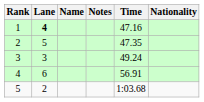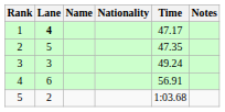 <table class="wikitable sortable" style="text-align:center">
 <tr>
 <th>Rank</th>
 <th>Lane</th>
 <th>Name</th>
+<th>Nationality</th>
+<th>Time</th>
 <th>Notes</th>
-<th>Time</th>
-<th>Nationality</th>
 </tr>
 <tr bgcolor=ccffcc>
 <td>1</td>
 <td><strong>4</strong></td>
 <td align=left></td>
+<td align=left></td>
+<td>47.17</td>
 <td><strong></strong></td>
-<td>47.16</td>
-<td align=left></td>
 </tr>
 <tr bgcolor=ccffcc>
 <td>2</td>
 <td>5</td>
 <td align=left></td>
+<td align=left></td>
+<td>47.35</td>
 <td><strong></strong></td>
-<td>47.35</td>
-<td align=left></td>
 </tr>
 <tr bgcolor=ccffcc>
 <td>3</td>
 <td>3</td>
 <td align=left></td>
+<td align=left></td>
+<td>49.24</td>
 <td><strong></strong></td>
-<td>49.24</td>
-<td align=left></td>
 </tr>
 <tr bgcolor=ccffcc>
 <td>4</td>
 <td>6</td>
 <td align=left></td>
+<td align=left></td>
+<td>56.91</td>
 <td><strong></strong></td>
-<td>56.91</td>
-<td align=left></td>
 </tr>
 <tr>
 <td>5</td>
 <td>2</td>
 <td align=left></td>
+<td align=left></td>
+<td>1:03.68</td>
 <td></td>
-<td>1:03.68</td>
-<td align=left></td>
 </tr>
 </table>
